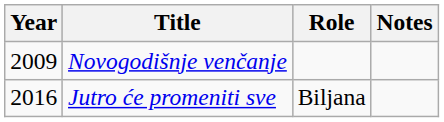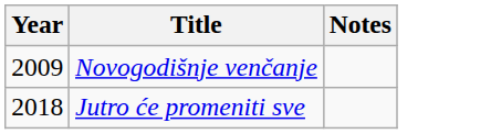 <table class="wikitable sortable">
 <tr>
 <th>Year</th>
 <th>Title</th>
-<th>Role</th>
 <th class="unsortable">Notes</th>
 </tr>
 <tr>
 <td>2009</td>
 <td><em><a href='#'>Novogodišnje venčanje</a></em></td>
 <td></td>
-<td></td>
 </tr>
 <tr>
-<td>2016</td>
+<td>2018</td>
 <td><a href='#'><em>Jutro će promeniti sve</em></a></td>
-<td>Biljana</td>
 <td></td>
 </tr>
 </table>
